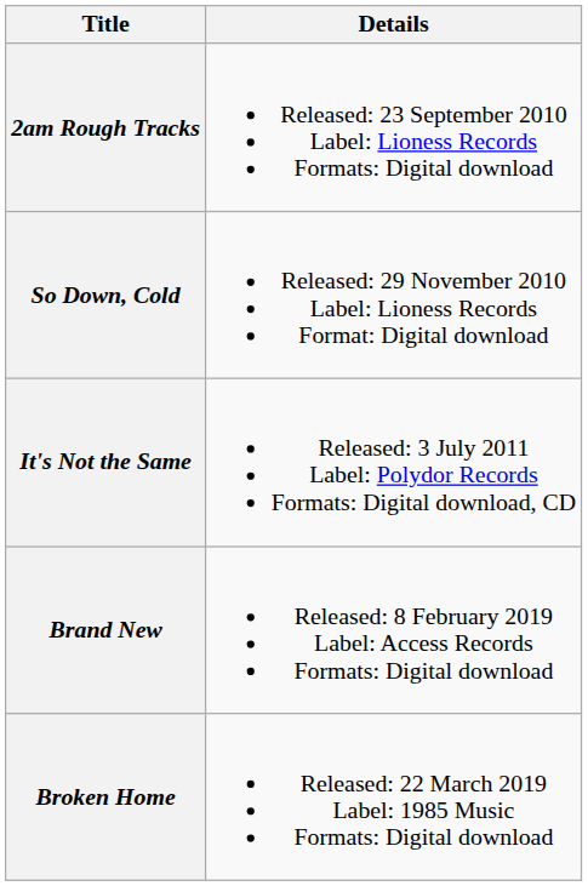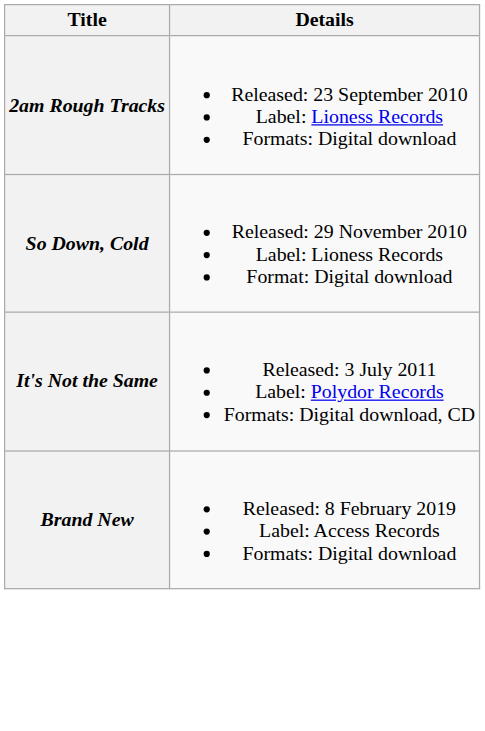 <table class="wikitable plainrowheaders" style="text-align:center;">
 <tr>
 <th scope="col">Title</th>
 <th scope="col">Details</th>
 </tr>
 <tr>
 <th scope="row"><em>2am Rough Tracks</em></th>
 <td><br><ul><li>Released: 23 September 2010</li><li>Label: <a href='#'>Lioness Records</a></li><li>Formats: Digital download</li></ul></td>
 </tr>
 <tr>
 <th scope="row"><em>So Down, Cold</em></th>
 <td><br><ul><li>Released: 29 November 2010</li><li>Label: Lioness Records</li><li>Format: Digital download</li></ul></td>
 </tr>
 <tr>
 <th scope="row"><em>It's Not the Same</em></th>
 <td><br><ul><li>Released: 3 July 2011</li><li>Label: <a href='#'>Polydor Records</a></li><li>Formats: Digital download, CD</li></ul></td>
 </tr>
 <tr>
 <th scope="row"><em>Brand New</em></th>
 <td><br><ul><li>Released: 8 February 2019</li><li>Label: Access Records</li><li>Formats: Digital download</li></ul></td>
 </tr>
-<tr>
-<th scope="row"><em>Broken Home</em> <br></th>
-<td><br><ul><li>Released: 22 March 2019</li><li>Label: 1985 Music</li><li>Formats: Digital download</li></ul></td>
-</tr>
 </table>
